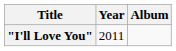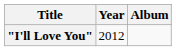 <table class="wikitable plainrowheaders" style="text-align:center;">
 <tr>
 <th scope="col">Title</th>
 <th scope="col">Year</th>
 <th scpoe="col">Album</th>
 </tr>
 <tr>
 <th scope="row">"I'll Love You"<br></th>
-<td>2011</td>
+<td>2012</td>
 <td></td>
 </tr>
 </table>
